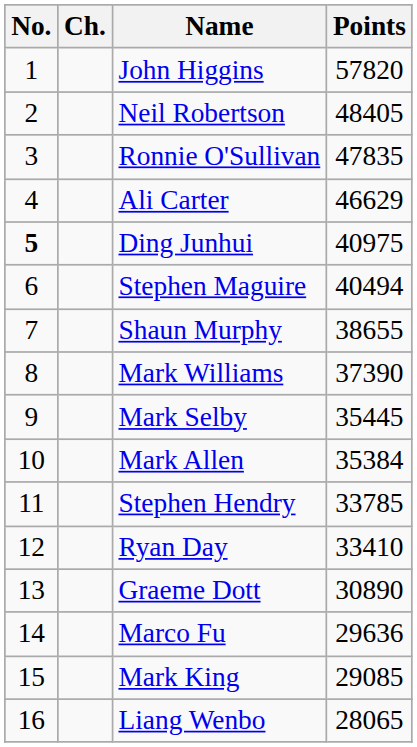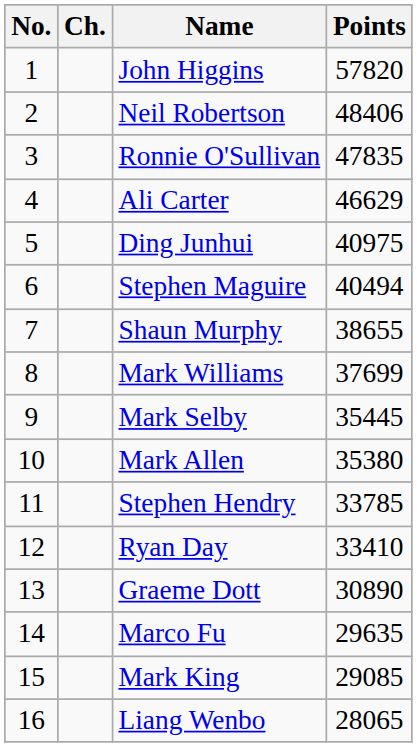 <table class="wikitable" style="text-align: center;">
 <tr>
 <th>No.</th>
 <th>Ch.</th>
 <th align="left">Name</th>
 <th>Points</th>
 </tr>
 <tr>
 <td>1</td>
 <td></td>
 <td style="text-align:left;"> <a href='#'>John Higgins</a></td>
 <td>57820</td>
 </tr>
 <tr>
 <td>2</td>
 <td></td>
 <td style="text-align:left;"> <a href='#'>Neil Robertson</a></td>
-<td>48405</td>
+<td>48406</td>
 </tr>
 <tr>
 <td>3</td>
 <td></td>
 <td style="text-align:left;"> <a href='#'>Ronnie O'Sullivan</a></td>
 <td>47835</td>
 </tr>
 <tr>
 <td>4</td>
 <td></td>
 <td style="text-align:left;"> <a href='#'>Ali Carter</a></td>
 <td>46629</td>
 </tr>
 <tr>
-<td><strong>5</strong></td>
+<td>5</td>
 <td></td>
 <td style="text-align:left;"> <a href='#'>Ding Junhui</a></td>
 <td>40975</td>
 </tr>
 <tr>
 <td>6</td>
 <td></td>
 <td style="text-align:left;"> <a href='#'>Stephen Maguire</a></td>
 <td>40494</td>
 </tr>
 <tr>
 <td>7</td>
 <td></td>
 <td style="text-align:left;"> <a href='#'>Shaun Murphy</a></td>
 <td>38655</td>
 </tr>
 <tr>
 <td>8</td>
 <td></td>
 <td style="text-align:left;"> <a href='#'>Mark Williams</a></td>
-<td>37390</td>
+<td>37699</td>
 </tr>
 <tr>
 <td>9</td>
 <td></td>
 <td style="text-align:left;"> <a href='#'>Mark Selby</a></td>
 <td>35445</td>
 </tr>
 <tr>
 <td>10</td>
 <td></td>
 <td style="text-align:left;"> <a href='#'>Mark Allen</a></td>
-<td>35384</td>
+<td>35380</td>
 </tr>
 <tr>
 <td>11</td>
 <td></td>
 <td style="text-align:left;"> <a href='#'>Stephen Hendry</a></td>
 <td>33785</td>
 </tr>
 <tr>
 <td>12</td>
 <td></td>
 <td style="text-align:left;"> <a href='#'>Ryan Day</a></td>
 <td>33410</td>
 </tr>
 <tr>
 <td>13</td>
 <td></td>
 <td style="text-align:left;"> <a href='#'>Graeme Dott</a></td>
 <td>30890</td>
 </tr>
 <tr>
 <td>14</td>
 <td></td>
 <td style="text-align:left;"> <a href='#'>Marco Fu</a></td>
-<td>29636</td>
+<td>29635</td>
 </tr>
 <tr>
 <td>15</td>
 <td></td>
 <td style="text-align:left;"> <a href='#'>Mark King</a></td>
 <td>29085</td>
 </tr>
 <tr>
 <td>16</td>
 <td></td>
 <td style="text-align:left;"> <a href='#'>Liang Wenbo</a></td>
 <td>28065</td>
 </tr>
 </table>
